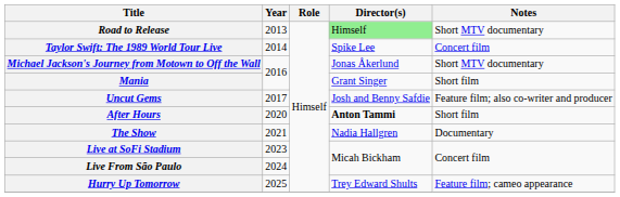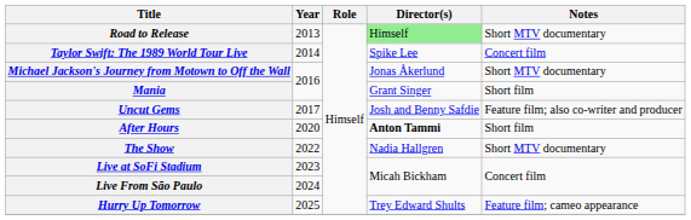 <table class="wikitable sortable plainrowheaders">
 <tr>
 <th scope="col">Title</th>
 <th scope="col">Year</th>
 <th scope="col">Role</th>
 <th scope="col">Director(s)</th>
 <th scope="col" class="unsortable">Notes</th>
 </tr>
 <tr>
 <th scope="row"><em>Road to Release</em></th>
 <td>2013</td>
 <td rowspan="10">Himself</td>
 <td style="background: lightgreen;">Himself</td>
 <td>Short <a href='#'>MTV</a> documentary</td>
 </tr>
 <tr>
 <th scope="row"><em><a href='#'>Taylor Swift: The 1989 World Tour Live</a></em></th>
 <td>2014</td>
 <td><a href='#'>Spike Lee</a></td>
 <td><a href='#'>Concert film</a></td>
 </tr>
 <tr>
 <th scope="row"><em><a href='#'>Michael Jackson's Journey from Motown to Off the Wall</a></em></th>
 <td rowspan="2">2016</td>
 <td><a href='#'>Jonas Åkerlund</a></td>
 <td>Short <a href='#'>MTV</a> documentary</td>
 </tr>
 <tr>
 <th scope="row"><em><a href='#'>Mania</a></em></th>
 <td><a href='#'>Grant Singer</a></td>
 <td>Short film</td>
 </tr>
 <tr>
 <th scope="row"><em><a href='#'>Uncut Gems</a></em></th>
 <td>2017</td>
 <td><a href='#'>Josh and Benny Safdie</a></td>
 <td>Feature film; also co-writer and producer</td>
 </tr>
 <tr>
 <th scope="row"><em><a href='#'>After Hours</a></em></th>
 <td>2020</td>
 <td><strong>Anton Tammi</strong></td>
 <td>Short film</td>
 </tr>
 <tr>
 <th scope="row"><em><a href='#'>The Show</a></em></th>
-<td>2021</td>
+<td>2022</td>
 <td><a href='#'>Nadia Hallgren</a></td>
-<td>Documentary</td>
+<td>Short <a href='#'>MTV</a> documentary</td>
 </tr>
 <tr>
 <th scope="row"><em><a href='#'>Live at SoFi Stadium</a></em></th>
 <td>2023</td>
 <td rowspan="2">Micah Bickham</td>
 <td rowspan="2">Concert film</td>
 </tr>
 <tr>
 <th scope="row"><em>Live From São Paulo</em></th>
 <td>2024</td>
 </tr>
 <tr>
 <th scope="row"><em><a href='#'>Hurry Up Tomorrow</a></em></th>
 <td>2025</td>
 <td><a href='#'>Trey Edward Shults</a></td>
 <td><a href='#'>Feature film</a>; cameo appearance</td>
 </tr>
 <tr>
 </tr>
 </table>
